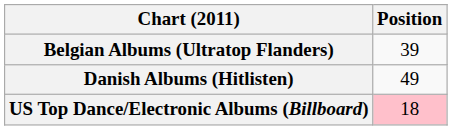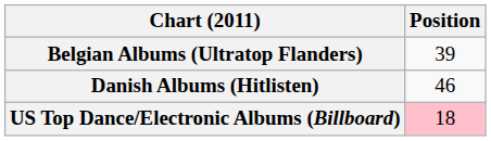 <table class="wikitable sortable plainrowheaders" style="text-align:center">
 <tr>
 <th scope="col">Chart (2011)</th>
 <th scope="col">Position</th>
 </tr>
 <tr>
 <th scope="row">Belgian Albums (Ultratop Flanders)</th>
 <td>39</td>
 </tr>
 <tr>
 <th scope="row">Danish Albums (Hitlisten)</th>
-<td>49</td>
+<td>46</td>
 </tr>
 <tr>
 <th scope="row">US Top Dance/Electronic Albums (<em>Billboard</em>)</th>
 <td style="background: pink;">18</td>
 </tr>
 </table>
